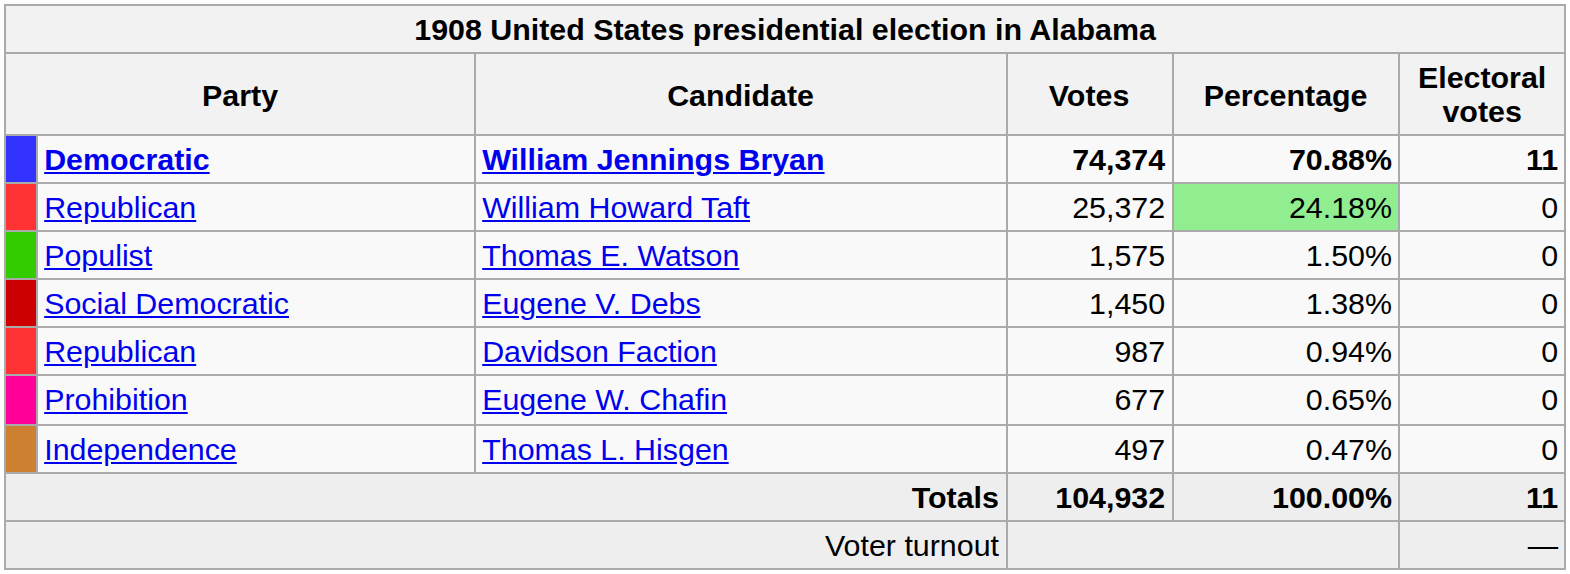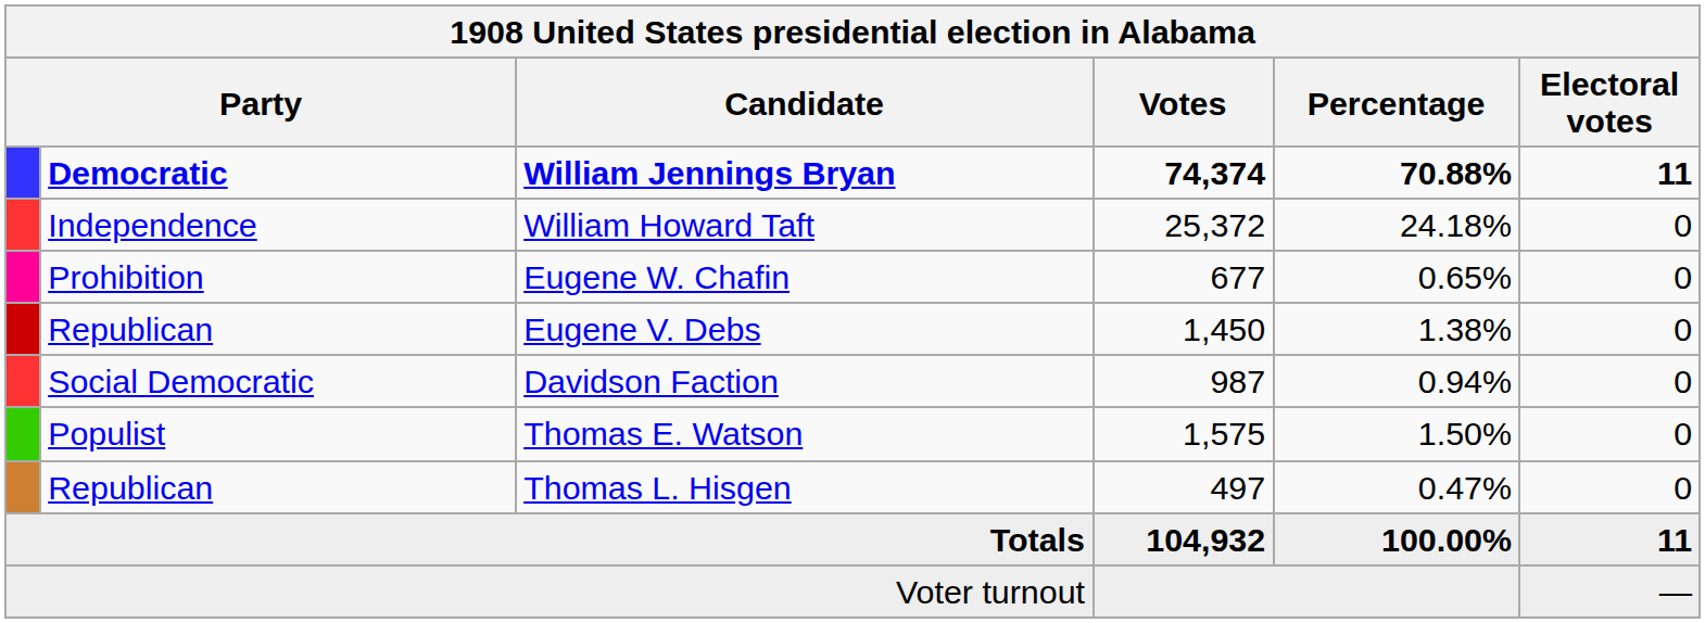 <table class="wikitable" style="font-size: 95%;">
 <tr>
 <th colspan="6">1908 United States presidential election in Alabama</th>
 </tr>
 <tr>
 <th colspan="2" style="width: 15em">Party</th>
 <th style="width: 17em">Candidate</th>
 <th style="width: 5em">Votes</th>
 <th style="width: 7em">Percentage</th>
 <th style="width: 5em">Electoral votes</th>
 </tr>
 <tr>
 <th style="background-color:#3333FF; width: 3px"></th>
 <td style="width: 130px"><strong><a href='#'>Democratic</a></strong></td>
 <td><strong><a href='#'>William Jennings Bryan</a></strong></td>
 <td align="right"><strong>74,374</strong></td>
 <td align="right"><strong>70.88%</strong></td>
 <td align="right"><strong>11</strong></td>
 </tr>
 <tr>
 <th style="background-color:#FF3333; width: 3px"></th>
-<td style="width: 130px"><a href='#'>Republican</a></td>
+<td style="width: 130px"><a href='#'>Independence</a></td>
 <td><a href='#'>William Howard Taft</a></td>
 <td align="right">25,372</td>
-<td align="right" style="background: lightgreen;">24.18%</td>
+<td align="right">24.18%</td>
+<td align="right">0</td>
+</tr>
+<tr>
+<th style="background-color:#f09; width: 3px"></th>
+<td style="width: 130px"><a href='#'>Prohibition</a></td>
+<td><a href='#'>Eugene W. Chafin</a></td>
+<td align="right">677</td>
+<td align="right">0.65%</td>
+<td align="right">0</td>
+</tr>
+<tr>
+<th style="background-color:#c00; width: 3px"></th>
+<td style="width: 130px"><a href='#'>Republican</a></td>
+<td><a href='#'>Eugene V. Debs</a></td>
+<td align="right">1,450</td>
+<td align="right">1.38%</td>
+<td align="right">0</td>
+</tr>
+<tr>
+<th style="background-color:#FF3333; width: 3px"></th>
+<td style="width: 130px"><a href='#'>Social Democratic</a></td>
+<td><a href='#'>Davidson Faction</a></td>
+<td align="right">987</td>
+<td align="right">0.94%</td>
 <td align="right">0</td>
 </tr>
 <tr>
 <th style="background-color:#3c0; width: 3px"></th>
 <td style="width: 130px"><a href='#'>Populist</a></td>
 <td><a href='#'>Thomas E. Watson</a></td>
 <td align="right">1,575</td>
 <td align="right">1.50%</td>
 <td align="right">0</td>
 </tr>
 <tr>
-<th style="background-color:#c00; width: 3px"></th>
-<td style="width: 130px"><a href='#'>Social Democratic</a></td>
-<td><a href='#'>Eugene V. Debs</a></td>
-<td align="right">1,450</td>
-<td align="right">1.38%</td>
-<td align="right">0</td>
-</tr>
-<tr>
-<th style="background-color:#FF3333; width: 3px"></th>
+<th style="background-color:#CD7F32; width: 3px"></th>
 <td style="width: 130px"><a href='#'>Republican</a></td>
-<td><a href='#'>Davidson Faction</a></td>
-<td align="right">987</td>
-<td align="right">0.94%</td>
-<td align="right">0</td>
-</tr>
-<tr>
-<th style="background-color:#f09; width: 3px"></th>
-<td style="width: 130px"><a href='#'>Prohibition</a></td>
-<td><a href='#'>Eugene W. Chafin</a></td>
-<td align="right">677</td>
-<td align="right">0.65%</td>
-<td align="right">0</td>
-</tr>
-<tr>
-<th style="background-color:#CD7F32; width: 3px"></th>
-<td style="width: 130px"><a href='#'>Independence</a></td>
 <td><a href='#'>Thomas L. Hisgen</a></td>
 <td align="right">497</td>
 <td align="right">0.47%</td>
 <td align="right">0</td>
 </tr>
 <tr>
 </tr>
 <tr bgcolor="#EEEEEE">
 <td colspan="3" align="right"><strong>Totals</strong></td>
 <td align="right"><strong>104,932</strong></td>
 <td align="right"><strong>100.00%</strong></td>
 <td align="right"><strong>11</strong></td>
 </tr>
 <tr bgcolor="#EEEEEE">
 <td colspan="3" align="right">Voter turnout</td>
 <td colspan="2" align="right"></td>
 <td align="right">—</td>
 </tr>
 </table>
